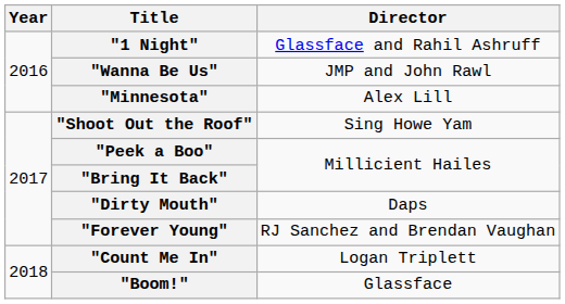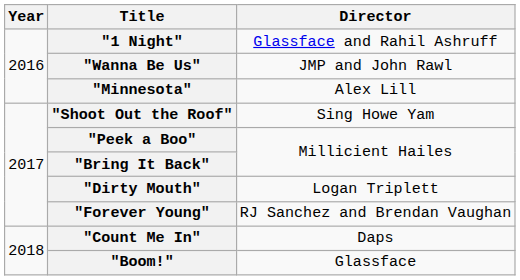 <table class="wikitable plainrowheaders" style="text-align:center;">
 <tr>
 <th>Year</th>
 <th>Title</th>
 <th>Director</th>
 </tr>
 <tr>
 <td rowspan="3">2016</td>
 <th scope="row">"1 Night"</th>
 <td><a href='#'>Glassface</a> and Rahil Ashruff</td>
 </tr>
 <tr>
 <th scope="row">"Wanna Be Us"</th>
 <td>JMP and John Rawl</td>
 </tr>
 <tr>
 <th scope="row">"Minnesota"</th>
 <td>Alex Lill</td>
 </tr>
 <tr>
 <td rowspan="5">2017</td>
 <th scope="row">"Shoot Out the Roof"</th>
 <td>Sing Howe Yam</td>
 </tr>
 <tr>
 <th scope="row">"Peek a Boo"</th>
 <td rowspan="2">Millicient Hailes</td>
 </tr>
 <tr>
 <th scope="row">"Bring It Back"</th>
 </tr>
 <tr>
 <th scope="row">"Dirty Mouth"</th>
-<td>Daps</td>
+<td>Logan Triplett</td>
 </tr>
 <tr>
 <th scope="row">"Forever Young"</th>
 <td>RJ Sanchez and Brendan Vaughan</td>
 </tr>
 <tr>
 <td rowspan="2">2018</td>
 <th scope="row">"Count Me In"</th>
-<td>Logan Triplett</td>
+<td>Daps</td>
 </tr>
 <tr>
 <th scope="row">"Boom!"</th>
 <td>Glassface</td>
 </tr>
 </table>
